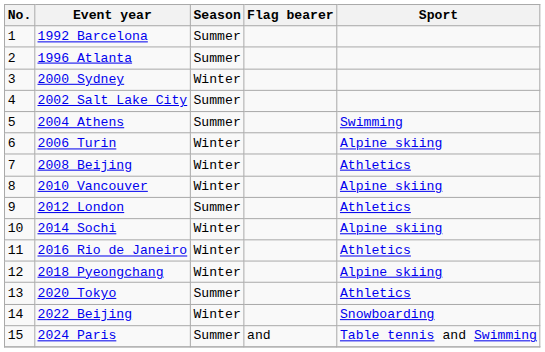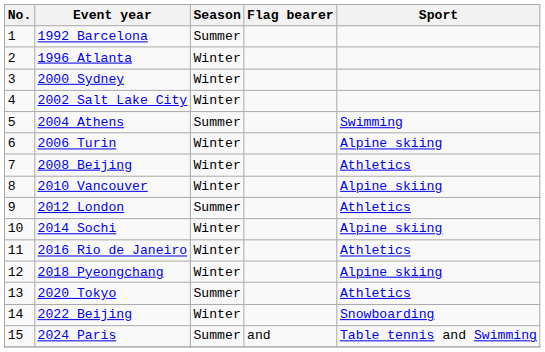 <table class="wikitable sortable">
 <tr>
 <th scope="col">No.</th>
 <th scope="col">Event year</th>
 <th scope="col">Season</th>
 <th scope="col">Flag bearer</th>
 <th scope="col">Sport</th>
 </tr>
 <tr>
 <td>1</td>
 <td><a href='#'>1992 Barcelona</a></td>
 <td>Summer</td>
 <td></td>
 <td></td>
 </tr>
 <tr>
 <td>2</td>
 <td><a href='#'>1996 Atlanta</a></td>
-<td>Summer</td>
+<td>Winter</td>
 <td></td>
 <td></td>
 </tr>
 <tr>
 <td>3</td>
 <td><a href='#'>2000 Sydney</a></td>
 <td>Winter</td>
 <td></td>
 <td></td>
 </tr>
 <tr>
 <td>4</td>
 <td><a href='#'>2002 Salt Lake City</a></td>
-<td>Summer</td>
+<td>Winter</td>
 <td></td>
 <td></td>
 </tr>
 <tr>
 <td>5</td>
 <td><a href='#'>2004 Athens</a></td>
 <td>Summer</td>
 <td></td>
 <td><a href='#'>Swimming</a></td>
 </tr>
 <tr>
 <td>6</td>
 <td><a href='#'>2006 Turin</a></td>
 <td>Winter</td>
 <td></td>
 <td><a href='#'>Alpine skiing</a></td>
 </tr>
 <tr>
 <td>7</td>
 <td><a href='#'>2008 Beijing</a></td>
 <td>Winter</td>
 <td></td>
 <td><a href='#'>Athletics</a></td>
 </tr>
 <tr>
 <td>8</td>
 <td><a href='#'>2010 Vancouver</a></td>
 <td>Winter</td>
 <td></td>
 <td><a href='#'>Alpine skiing</a></td>
 </tr>
 <tr>
 <td>9</td>
 <td><a href='#'>2012 London</a></td>
 <td>Summer</td>
 <td></td>
 <td><a href='#'>Athletics</a></td>
 </tr>
 <tr>
 <td>10</td>
 <td><a href='#'>2014 Sochi</a></td>
 <td>Winter</td>
 <td></td>
 <td><a href='#'>Alpine skiing</a></td>
 </tr>
 <tr>
 <td>11</td>
 <td><a href='#'>2016 Rio de Janeiro</a></td>
 <td>Winter</td>
 <td></td>
 <td><a href='#'>Athletics</a></td>
 </tr>
 <tr>
 <td>12</td>
 <td><a href='#'>2018 Pyeongchang</a></td>
 <td>Winter</td>
 <td></td>
 <td><a href='#'>Alpine skiing</a></td>
 </tr>
 <tr>
 <td>13</td>
 <td><a href='#'>2020 Tokyo</a></td>
 <td>Summer</td>
 <td></td>
 <td><a href='#'>Athletics</a></td>
 </tr>
 <tr>
 <td>14</td>
 <td><a href='#'>2022 Beijing</a></td>
 <td>Winter</td>
 <td></td>
 <td><a href='#'>Snowboarding</a></td>
 </tr>
 <tr>
 <td>15</td>
 <td><a href='#'>2024 Paris</a></td>
 <td>Summer</td>
 <td> and </td>
 <td><a href='#'>Table tennis</a> and <a href='#'>Swimming</a></td>
 </tr>
 <tr>
 </tr>
 </table>
